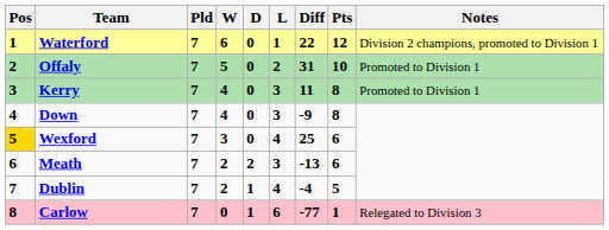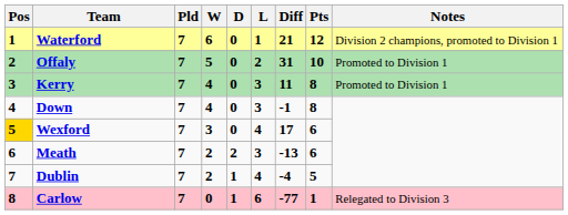 <table class="wikitable" style="text-align: centre;">
 <tr>
 <th width=20>Pos</th>
 <th width=150>Team</th>
 <th width=20>Pld</th>
 <th width=20>W</th>
 <th width=20>D</th>
 <th width=20>L</th>
 <th width=20>Diff</th>
 <th width=20>Pts</th>
 <th width=250>Notes</th>
 </tr>
 <tr style="background:#FFFF99;">
 <td><strong>1</strong></td>
 <td align=left><strong> <a href='#'>Waterford</a> </strong></td>
 <td><strong>7</strong></td>
 <td><strong>6</strong></td>
 <td><strong>0</strong></td>
 <td><strong>1</strong></td>
-<td><strong>22</strong></td>
+<td><strong>21</strong></td>
 <td><strong>12</strong></td>
 <td><small> Division 2 champions, promoted to Division 1</small></td>
 </tr>
 <tr style="background:#ACE1AF;">
 <td><strong>2</strong></td>
 <td align=left><strong> <a href='#'>Offaly</a> </strong></td>
 <td><strong>7</strong></td>
 <td><strong>5</strong></td>
 <td><strong>0</strong></td>
 <td><strong>2</strong></td>
 <td><strong>31</strong></td>
 <td><strong>10</strong></td>
 <td><small> Promoted to Division 1</small></td>
 </tr>
 <tr style="background:#ACE1AF;">
 <td><strong>3</strong></td>
 <td align=left><strong> <a href='#'>Kerry</a> </strong></td>
 <td><strong>7</strong></td>
 <td><strong>4</strong></td>
 <td><strong>0</strong></td>
 <td><strong>3</strong></td>
 <td><strong>11</strong></td>
 <td><strong>8</strong></td>
 <td><small> Promoted to Division 1</small></td>
 </tr>
 <tr>
 <td><strong>4</strong></td>
 <td align=left><strong> <a href='#'>Down</a> </strong></td>
 <td><strong>7</strong></td>
 <td><strong>4</strong></td>
 <td><strong>0</strong></td>
 <td><strong>3</strong></td>
-<td><strong>-9</strong></td>
+<td><strong>-1</strong></td>
 <td><strong>8</strong></td>
 </tr>
 <tr>
 <td style="background: gold;"><strong>5</strong></td>
 <td align=left><strong> <a href='#'>Wexford</a> </strong></td>
 <td><strong>7</strong></td>
 <td><strong>3</strong></td>
 <td><strong>0</strong></td>
 <td><strong>4</strong></td>
-<td><strong>25</strong></td>
+<td><strong>17</strong></td>
 <td><strong>6</strong></td>
 </tr>
 <tr>
 <td><strong>6</strong></td>
 <td align=left><strong> <a href='#'>Meath</a> </strong></td>
 <td><strong>7</strong></td>
 <td><strong>2</strong></td>
 <td><strong>2</strong></td>
 <td><strong>3</strong></td>
 <td><strong>-13</strong></td>
 <td><strong>6</strong></td>
 </tr>
 <tr>
 <td><strong>7</strong></td>
 <td align=left><strong> <a href='#'>Dublin</a> </strong></td>
 <td><strong>7</strong></td>
 <td><strong>2</strong></td>
 <td><strong>1</strong></td>
 <td><strong>4</strong></td>
 <td><strong>-4</strong></td>
 <td><strong>5</strong></td>
 </tr>
 <tr style="background:#FFC0CB;">
 <td><strong>8</strong></td>
 <td align=left><strong> <a href='#'>Carlow</a> </strong></td>
 <td><strong>7</strong></td>
 <td><strong>0</strong></td>
 <td><strong>1</strong></td>
 <td><strong>6</strong></td>
 <td><strong>-77</strong></td>
 <td><strong>1</strong></td>
 <td><small>Relegated to Division 3</small></td>
 </tr>
 </table>
